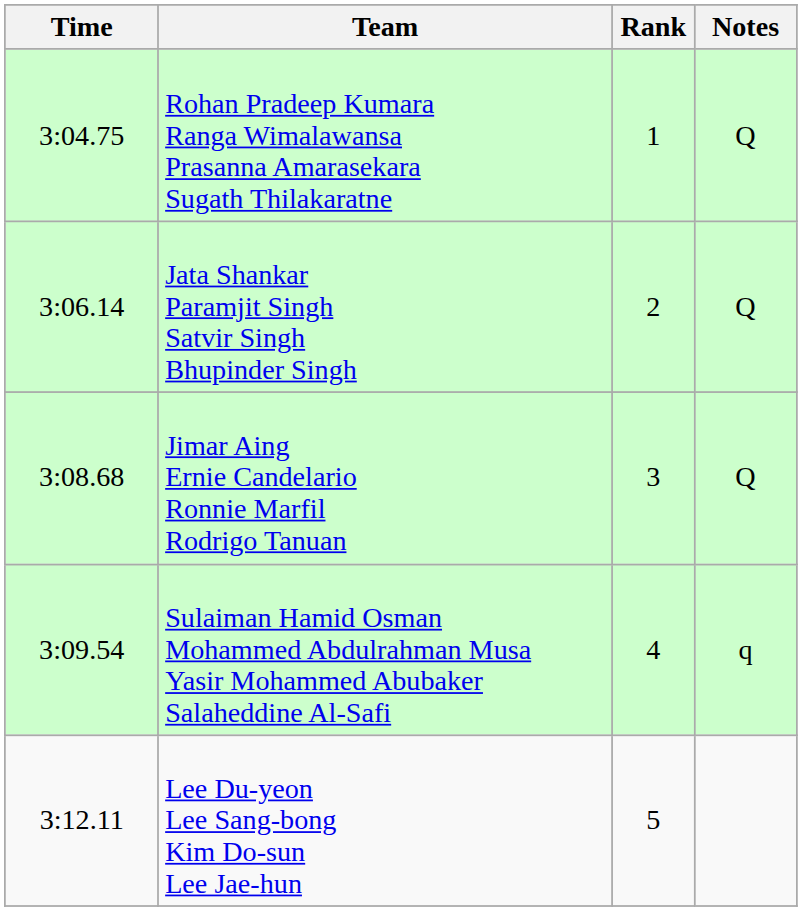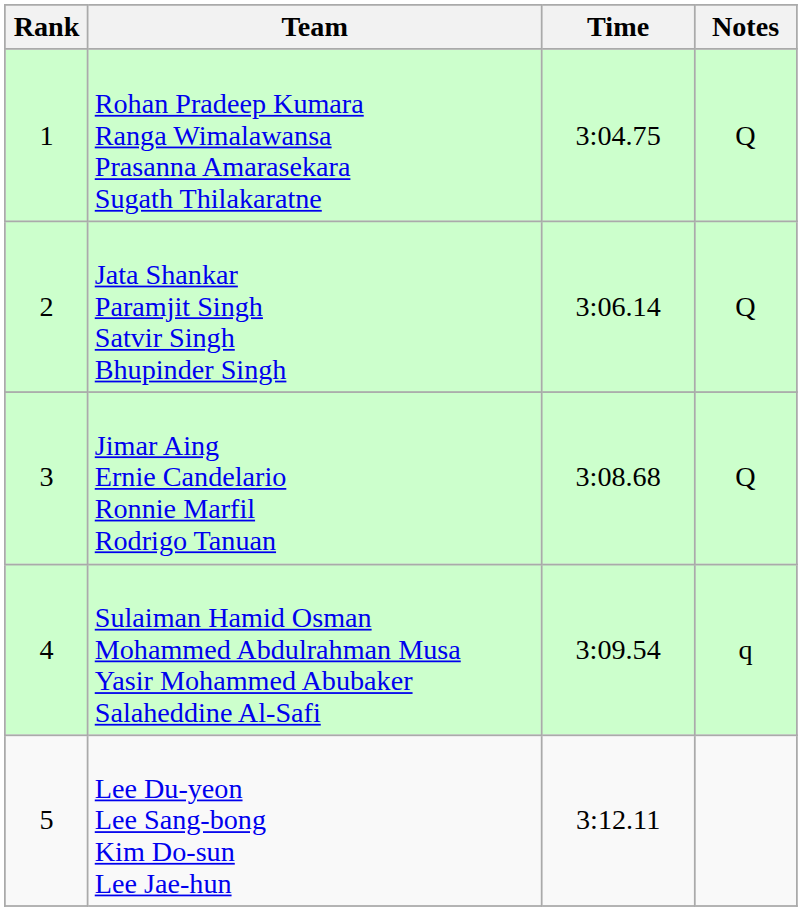 <table class="wikitable" style="text-align:center">
 <tr>
+<th width=40>Rank</th>
+<th width=250>Team</th>
 <th width=80>Time</th>
-<th width=250>Team</th>
-<th width=40>Rank</th>
 <th width=50>Notes</th>
 </tr>
 <tr bgcolor="ccffcc">
+<td>1</td>
+<td align=left><br><a href='#'>Rohan Pradeep Kumara</a><br><a href='#'>Ranga Wimalawansa</a><br><a href='#'>Prasanna Amarasekara</a><br><a href='#'>Sugath Thilakaratne</a></td>
 <td>3:04.75</td>
-<td align=left><br><a href='#'>Rohan Pradeep Kumara</a><br><a href='#'>Ranga Wimalawansa</a><br><a href='#'>Prasanna Amarasekara</a><br><a href='#'>Sugath Thilakaratne</a></td>
-<td>1</td>
 <td>Q</td>
 </tr>
 <tr bgcolor="ccffcc">
+<td>2</td>
+<td align=left><br><a href='#'>Jata Shankar</a><br><a href='#'>Paramjit Singh</a><br><a href='#'>Satvir Singh</a><br><a href='#'>Bhupinder Singh</a></td>
 <td>3:06.14</td>
-<td align=left><br><a href='#'>Jata Shankar</a><br><a href='#'>Paramjit Singh</a><br><a href='#'>Satvir Singh</a><br><a href='#'>Bhupinder Singh</a></td>
-<td>2</td>
 <td>Q</td>
 </tr>
 <tr bgcolor="ccffcc">
+<td>3</td>
+<td align=left><br><a href='#'>Jimar Aing</a><br><a href='#'>Ernie Candelario</a><br><a href='#'>Ronnie Marfil</a><br><a href='#'>Rodrigo Tanuan</a></td>
 <td>3:08.68</td>
-<td align=left><br><a href='#'>Jimar Aing</a><br><a href='#'>Ernie Candelario</a><br><a href='#'>Ronnie Marfil</a><br><a href='#'>Rodrigo Tanuan</a></td>
-<td>3</td>
 <td>Q</td>
 </tr>
 <tr bgcolor="ccffcc">
+<td>4</td>
+<td align=left><br><a href='#'>Sulaiman Hamid Osman</a><br><a href='#'>Mohammed Abdulrahman Musa</a><br><a href='#'>Yasir Mohammed Abubaker</a><br><a href='#'>Salaheddine Al-Safi</a></td>
 <td>3:09.54</td>
-<td align=left><br><a href='#'>Sulaiman Hamid Osman</a><br><a href='#'>Mohammed Abdulrahman Musa</a><br><a href='#'>Yasir Mohammed Abubaker</a><br><a href='#'>Salaheddine Al-Safi</a></td>
-<td>4</td>
 <td>q</td>
 </tr>
 <tr>
+<td>5</td>
+<td align=left><br><a href='#'>Lee Du-yeon</a><br><a href='#'>Lee Sang-bong</a><br><a href='#'>Kim Do-sun</a><br><a href='#'>Lee Jae-hun</a></td>
 <td>3:12.11</td>
-<td align=left><br><a href='#'>Lee Du-yeon</a><br><a href='#'>Lee Sang-bong</a><br><a href='#'>Kim Do-sun</a><br><a href='#'>Lee Jae-hun</a></td>
-<td>5</td>
 <td></td>
 </tr>
 </table>
